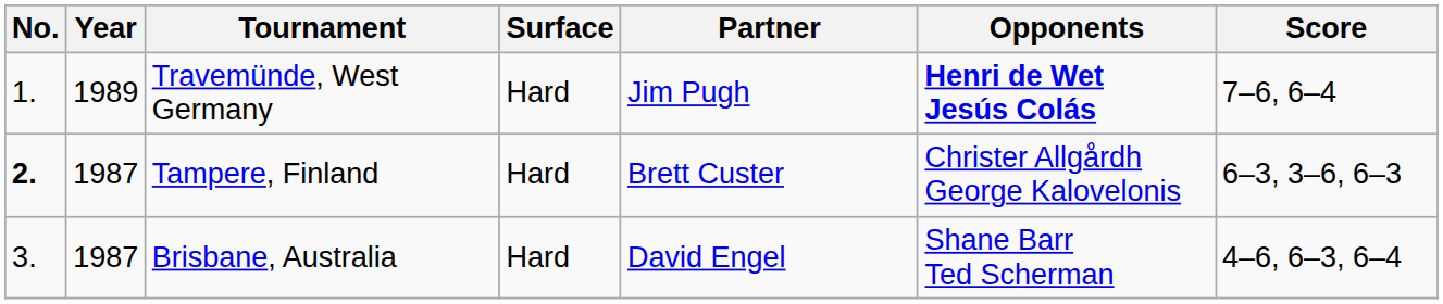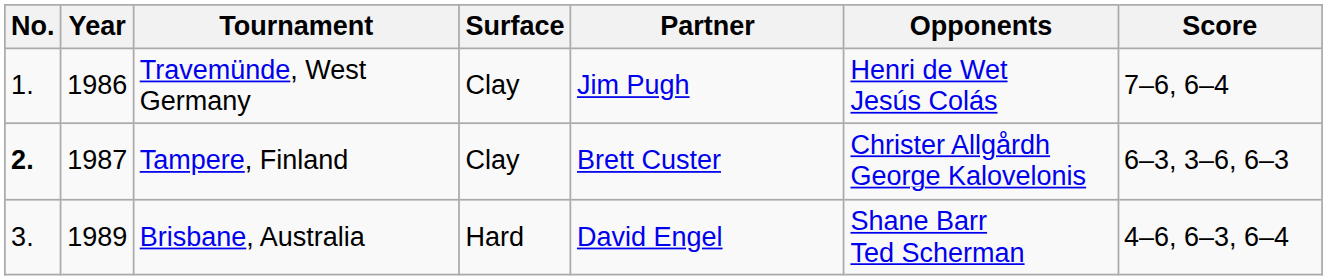 <table class="sortable wikitable" style=font-size:97%>
 <tr>
 <th style="width:20px" class="unsortable">No.</th>
 <th style="width:30px">Year</th>
 <th style="width:180px">Tournament</th>
 <th style="width:50px">Surface</th>
 <th style="width:150px">Partner</th>
 <th style="width:150px">Opponents</th>
 <th style="width:110px" class="unsortable">Score</th>
 </tr>
 <tr>
 <td>1.</td>
-<td>1989</td>
+<td>1986</td>
 <td><a href='#'>Travemünde</a>, West Germany</td>
-<td>Hard</td>
+<td>Clay</td>
 <td> <a href='#'>Jim Pugh</a></td>
-<td><strong> <a href='#'>Henri de Wet</a><br> <a href='#'>Jesús Colás</a></strong></td>
+<td> <a href='#'>Henri de Wet</a><br> <a href='#'>Jesús Colás</a></td>
 <td>7–6, 6–4</td>
 </tr>
 <tr>
 <td><strong>2.</strong></td>
 <td>1987</td>
 <td><a href='#'>Tampere</a>, Finland</td>
-<td>Hard</td>
+<td>Clay</td>
 <td> <a href='#'>Brett Custer</a></td>
 <td> <a href='#'>Christer Allgårdh</a><br> <a href='#'>George Kalovelonis</a></td>
 <td>6–3, 3–6, 6–3</td>
 </tr>
 <tr>
 <td>3.</td>
-<td>1987</td>
+<td>1989</td>
 <td><a href='#'>Brisbane</a>, Australia</td>
 <td>Hard</td>
 <td> <a href='#'>David Engel</a></td>
 <td> <a href='#'>Shane Barr</a><br> <a href='#'>Ted Scherman</a></td>
 <td>4–6, 6–3, 6–4</td>
 </tr>
 </table>
